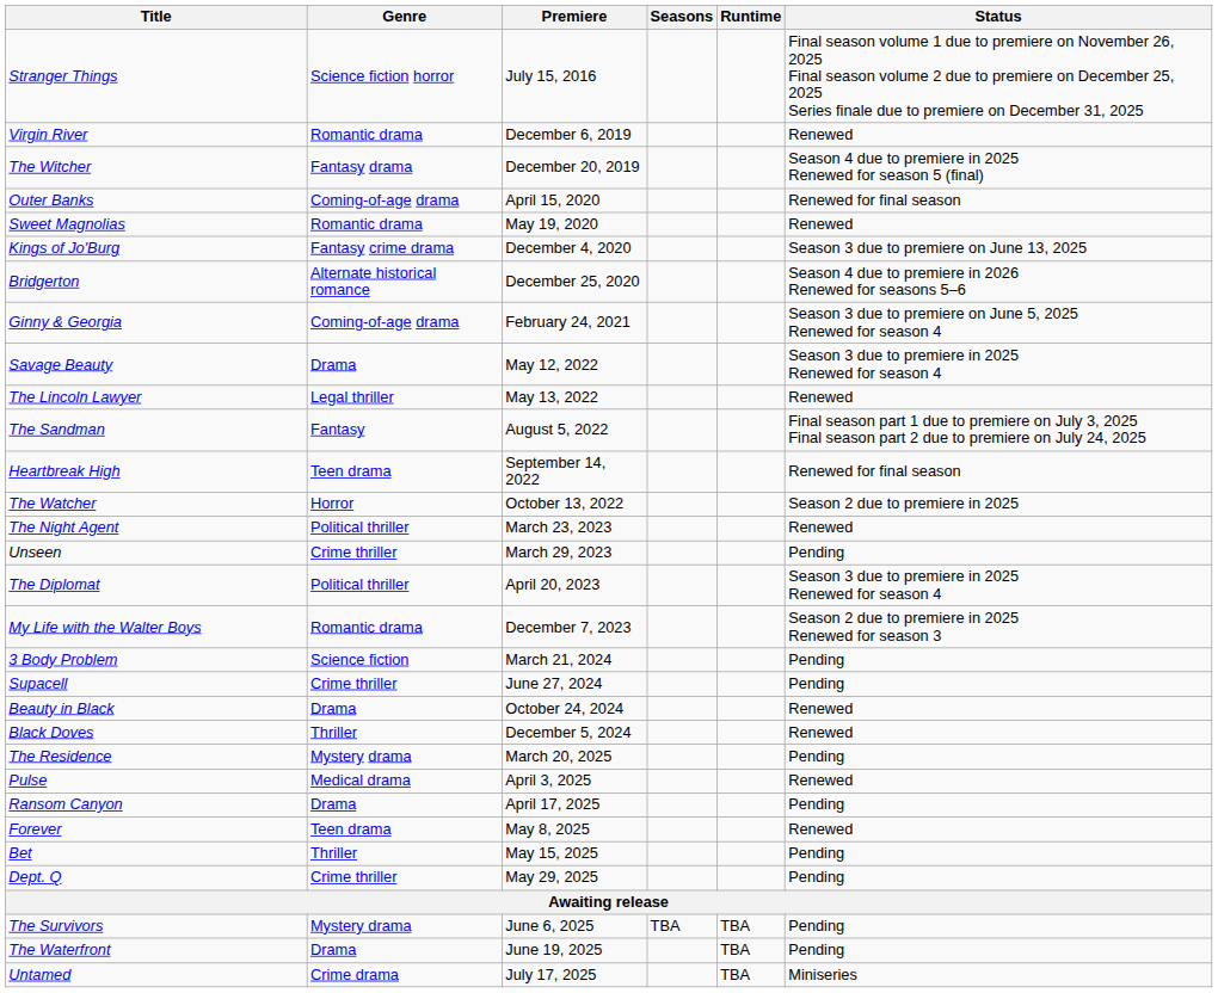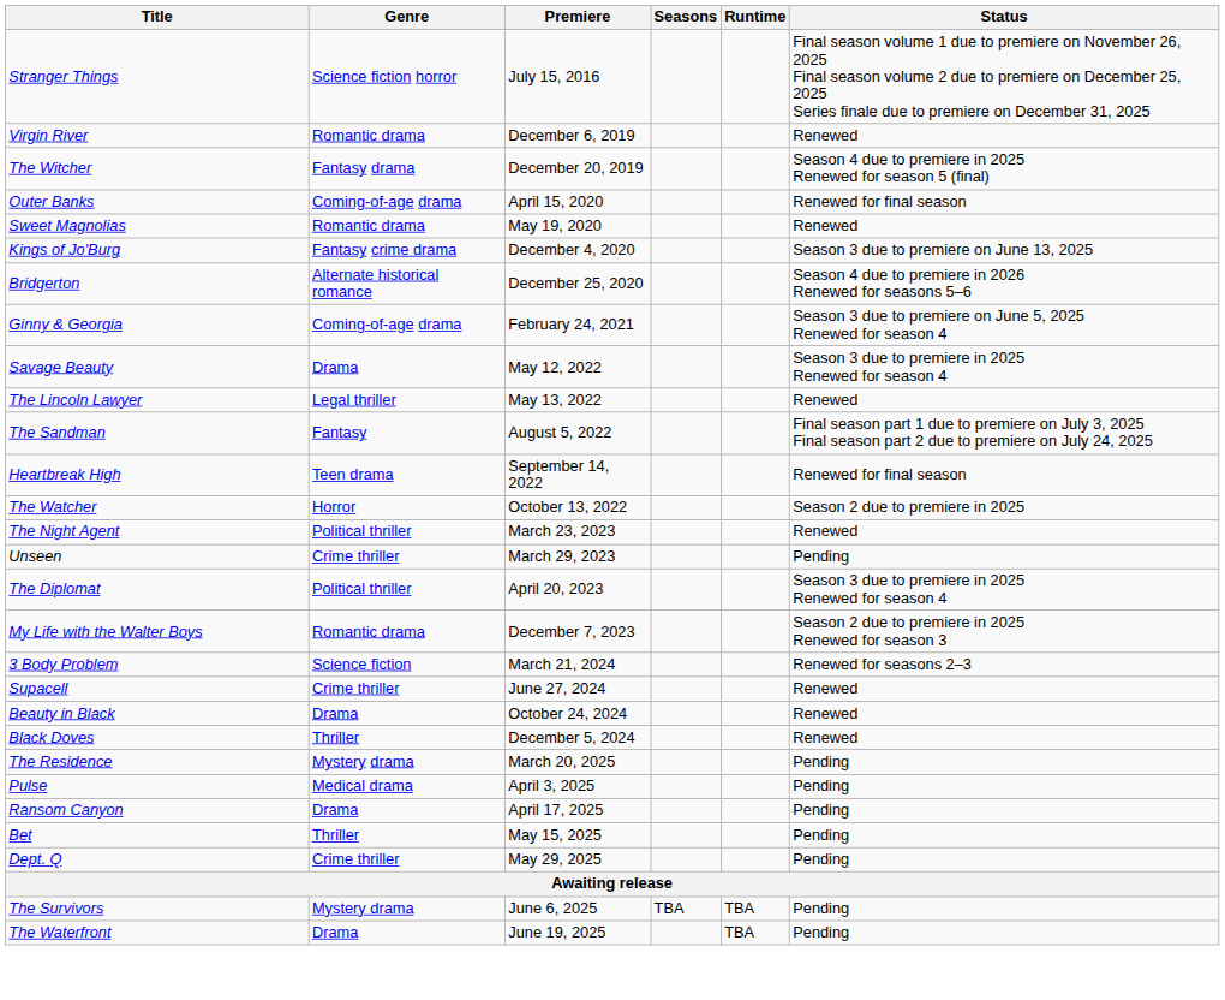 <table class="wikitable sortable" style="width:100%">
 <tr>
 <th scope="col" style="width:25%;">Title</th>
 <th>Genre</th>
 <th>Premiere</th>
 <th>Seasons</th>
 <th>Runtime</th>
 <th>Status</th>
 </tr>
 <tr>
 <td><em><a href='#'>Stranger Things</a></em></td>
 <td><a href='#'>Science fiction</a> <a href='#'>horror</a></td>
 <td>July 15, 2016</td>
 <td></td>
 <td></td>
 <td>Final season volume 1 due to premiere on November 26, 2025<br>Final season volume 2 due to premiere on December 25, 2025<br>Series finale due to premiere on December 31, 2025</td>
 </tr>
 <tr>
 <td><em><a href='#'>Virgin River</a></em></td>
 <td><a href='#'>Romantic drama</a></td>
 <td>December 6, 2019</td>
 <td></td>
 <td></td>
 <td>Renewed</td>
 </tr>
 <tr>
 <td><em><a href='#'>The Witcher</a></em></td>
 <td><a href='#'>Fantasy</a> <a href='#'>drama</a></td>
 <td>December 20, 2019</td>
 <td></td>
 <td></td>
 <td>Season 4 due to premiere in 2025<br>Renewed for season 5 (final)</td>
 </tr>
 <tr>
 <td><em><a href='#'>Outer Banks</a></em></td>
 <td><a href='#'>Coming-of-age</a> <a href='#'>drama</a></td>
 <td>April 15, 2020</td>
 <td></td>
 <td></td>
 <td>Renewed for final season</td>
 </tr>
 <tr>
 <td><em><a href='#'>Sweet Magnolias</a></em></td>
 <td><a href='#'>Romantic drama</a></td>
 <td>May 19, 2020</td>
 <td></td>
 <td></td>
 <td>Renewed</td>
 </tr>
 <tr>
 <td><em><a href='#'>Kings of Jo'Burg</a></em></td>
 <td><a href='#'>Fantasy</a> <a href='#'>crime drama</a></td>
 <td>December 4, 2020</td>
 <td></td>
 <td></td>
 <td>Season 3 due to premiere on June 13, 2025</td>
 </tr>
 <tr>
 <td><em><a href='#'>Bridgerton</a></em></td>
 <td><a href='#'>Alternate historical</a> <a href='#'>romance</a></td>
 <td>December 25, 2020</td>
 <td></td>
 <td></td>
 <td>Season 4 due to premiere in 2026<br>Renewed for seasons 5–6</td>
 </tr>
 <tr>
 <td><em><a href='#'>Ginny & Georgia</a></em></td>
 <td><a href='#'>Coming-of-age</a> <a href='#'>drama</a></td>
 <td>February 24, 2021</td>
 <td></td>
 <td></td>
 <td>Season 3 due to premiere on June 5, 2025<br>Renewed for season 4</td>
 </tr>
 <tr>
 <td><em><a href='#'>Savage Beauty</a></em></td>
 <td><a href='#'>Drama</a></td>
 <td>May 12, 2022</td>
 <td></td>
 <td></td>
 <td>Season 3 due to premiere in 2025<br>Renewed for season 4</td>
 </tr>
 <tr>
 <td><em><a href='#'>The Lincoln Lawyer</a></em></td>
 <td><a href='#'>Legal thriller</a></td>
 <td>May 13, 2022</td>
 <td></td>
 <td></td>
 <td>Renewed</td>
 </tr>
 <tr>
 <td><em><a href='#'>The Sandman</a></em></td>
 <td><a href='#'>Fantasy</a></td>
 <td>August 5, 2022</td>
 <td></td>
 <td></td>
 <td>Final season part 1 due to premiere on July 3, 2025<br>Final season part 2 due to premiere on July 24, 2025</td>
 </tr>
 <tr>
 <td><em><a href='#'>Heartbreak High</a></em></td>
 <td><a href='#'>Teen drama</a></td>
 <td>September 14, 2022</td>
 <td></td>
 <td></td>
 <td>Renewed for final season</td>
 </tr>
 <tr>
 <td><em><a href='#'>The Watcher</a></em></td>
 <td><a href='#'>Horror</a></td>
 <td>October 13, 2022</td>
 <td></td>
 <td></td>
 <td>Season 2 due to premiere in 2025</td>
 </tr>
 <tr>
 <td><em><a href='#'>The Night Agent</a></em></td>
 <td><a href='#'>Political thriller</a></td>
 <td>March 23, 2023</td>
 <td></td>
 <td></td>
 <td>Renewed</td>
 </tr>
 <tr>
 <td><em>Unseen</em></td>
 <td><a href='#'>Crime thriller</a></td>
 <td>March 29, 2023</td>
 <td></td>
 <td></td>
 <td>Pending</td>
 </tr>
 <tr>
 <td><em><a href='#'>The Diplomat</a></em></td>
 <td><a href='#'>Political thriller</a></td>
 <td>April 20, 2023</td>
 <td></td>
 <td></td>
 <td>Season 3 due to premiere in 2025<br>Renewed for season 4</td>
 </tr>
 <tr>
 <td><em><a href='#'>My Life with the Walter Boys</a></em></td>
 <td><a href='#'>Romantic drama</a></td>
 <td>December 7, 2023</td>
 <td></td>
 <td></td>
 <td>Season 2 due to premiere in 2025<br>Renewed for season 3</td>
 </tr>
 <tr>
 <td><em><a href='#'>3 Body Problem</a></em></td>
 <td><a href='#'>Science fiction</a></td>
 <td>March 21, 2024</td>
 <td></td>
 <td></td>
-<td>Pending</td>
+<td>Renewed for seasons 2–3</td>
 </tr>
 <tr>
 <td><em><a href='#'>Supacell</a></em></td>
 <td><a href='#'>Crime thriller</a></td>
 <td>June 27, 2024</td>
 <td></td>
 <td></td>
-<td>Pending</td>
+<td>Renewed</td>
 </tr>
 <tr>
 <td><em><a href='#'>Beauty in Black</a></em></td>
 <td><a href='#'>Drama</a></td>
 <td>October 24, 2024</td>
 <td></td>
 <td></td>
 <td>Renewed</td>
 </tr>
 <tr>
 <td><em><a href='#'>Black Doves</a></em></td>
 <td><a href='#'>Thriller</a></td>
 <td>December 5, 2024</td>
 <td></td>
 <td></td>
 <td>Renewed</td>
 </tr>
 <tr>
 <td><em><a href='#'>The Residence</a></em></td>
 <td><a href='#'>Mystery</a> <a href='#'>drama</a></td>
 <td>March 20, 2025</td>
 <td></td>
 <td></td>
 <td>Pending</td>
 </tr>
 <tr>
 <td><em><a href='#'>Pulse</a></em></td>
 <td><a href='#'>Medical drama</a></td>
 <td>April 3, 2025</td>
 <td></td>
 <td></td>
-<td>Renewed</td>
+<td>Pending</td>
 </tr>
 <tr>
 <td><em><a href='#'>Ransom Canyon</a></em></td>
 <td><a href='#'>Drama</a></td>
 <td>April 17, 2025</td>
 <td></td>
 <td></td>
 <td>Pending</td>
-</tr>
-<tr>
-<td><em><a href='#'>Forever</a></em></td>
-<td><a href='#'>Teen drama</a></td>
-<td>May 8, 2025</td>
-<td></td>
-<td></td>
-<td>Renewed</td>
 </tr>
 <tr>
 <td><em><a href='#'>Bet</a></em></td>
 <td><a href='#'>Thriller</a></td>
 <td>May 15, 2025</td>
 <td></td>
 <td></td>
 <td>Pending</td>
 </tr>
 <tr>
 <td><em><a href='#'>Dept. Q</a></em></td>
 <td><a href='#'>Crime thriller</a></td>
 <td>May 29, 2025</td>
 <td></td>
 <td></td>
 <td>Pending</td>
 </tr>
 <tr>
 <th data-sort-value="zzz" colspan="6">Awaiting release</th>
 </tr>
 <tr>
 <td><em><a href='#'>The Survivors</a></em></td>
 <td><a href='#'>Mystery drama</a></td>
 <td>June 6, 2025</td>
 <td>TBA</td>
 <td>TBA</td>
 <td>Pending</td>
 </tr>
 <tr>
 <td><em><a href='#'>The Waterfront</a></em></td>
 <td><a href='#'>Drama</a></td>
 <td>June 19, 2025</td>
 <td></td>
 <td>TBA</td>
 <td>Pending</td>
 </tr>
-<tr>
-<td><em><a href='#'>Untamed</a></em></td>
-<td><a href='#'>Crime drama</a></td>
-<td>July 17, 2025</td>
-<td></td>
-<td>TBA</td>
-<td>Miniseries</td>
-</tr>
 </table>
